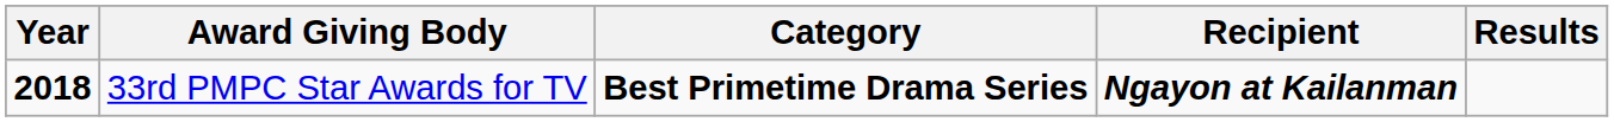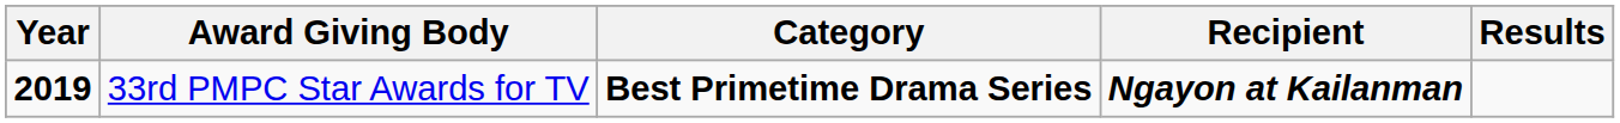 <table class="wikitable">
 <tr>
 <th>Year</th>
 <th>Award Giving Body</th>
 <th>Category</th>
 <th>Recipient</th>
 <th>Results</th>
 </tr>
 <tr>
-<td><strong>2018</strong></td>
+<td><strong>2019</strong></td>
 <td><a href='#'>33rd PMPC Star Awards for TV</a></td>
 <td><strong>Best Primetime Drama Series</strong></td>
 <td><strong><em>Ngayon at Kailanman</em></strong></td>
 <td></td>
 </tr>
 </table>
